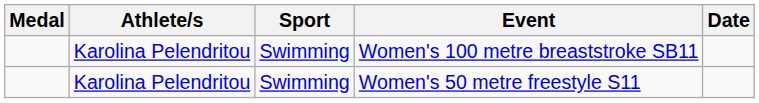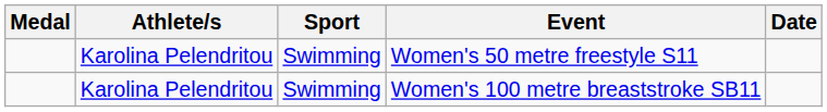 <table class="wikitable sortable" style="font-size: 95%;">
 <tr>
 <th>Medal</th>
 <th>Athlete/s</th>
 <th>Sport</th>
 <th>Event</th>
 <th>Date</th>
 </tr>
 <tr>
 <td></td>
 <td><a href='#'>Karolina Pelendritou</a></td>
 <td><a href='#'>Swimming</a></td>
-<td><a href='#'>Women's 100 metre breaststroke SB11</a></td>
+<td><a href='#'>Women's 50 metre freestyle S11</a></td>
 <td></td>
 </tr>
 <tr>
 <td></td>
 <td><a href='#'>Karolina Pelendritou</a></td>
 <td><a href='#'>Swimming</a></td>
-<td><a href='#'>Women's 50 metre freestyle S11</a></td>
+<td><a href='#'>Women's 100 metre breaststroke SB11</a></td>
 <td></td>
 </tr>
 </table>
